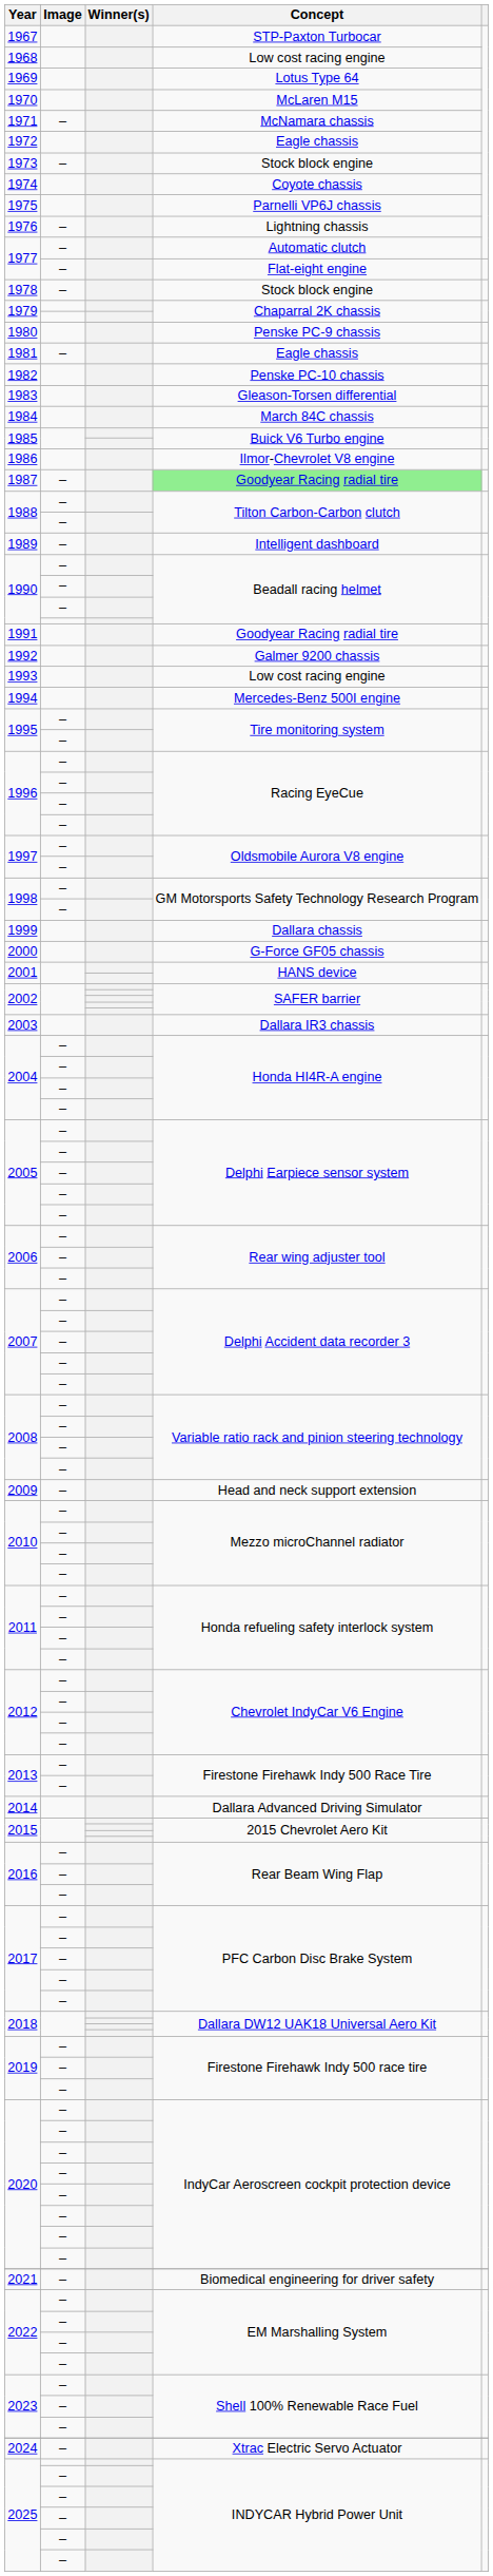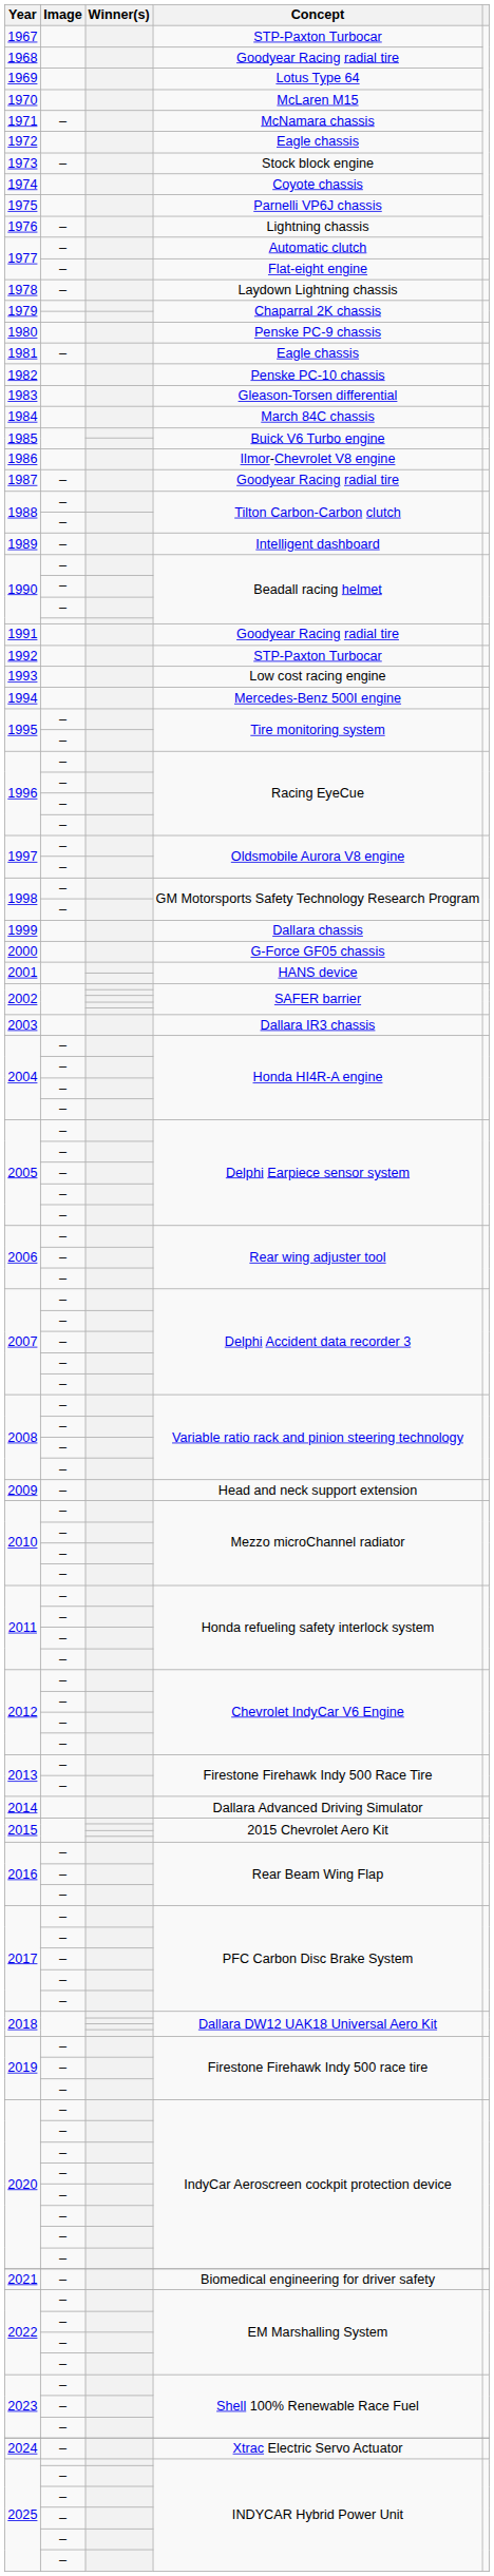 <table class="wikitable plainrowheaders sortable" style="text-align:center;">
 <tr>
 <th scope="col">Year</th>
 <th scope="col" class="unsortable">Image</th>
 <th scope="col">Winner(s)</th>
 <th scope="col">Concept</th>
 <th scope="col" class="unsortable"></th>
 </tr>
 <tr>
 <td><a href='#'>1967</a></td>
 <td></td>
 <th scope="row"></th>
 <td><a href='#'>STP-Paxton Turbocar</a></td>
 <td rowspan="11" style="text-align:center;"></td>
 </tr>
 <tr>
 <td><a href='#'>1968</a></td>
 <td></td>
 <th scope="row"></th>
-<td>Low cost racing engine</td>
+<td><a href='#'>Goodyear Racing</a> <a href='#'>radial tire</a></td>
 </tr>
 <tr>
 <td><a href='#'>1969</a></td>
 <td></td>
 <th scope="row"></th>
 <td><a href='#'>Lotus Type 64</a></td>
 </tr>
 <tr>
 <td><a href='#'>1970</a></td>
 <td></td>
 <th scope="row"></th>
 <td><a href='#'>McLaren M15</a></td>
 </tr>
 <tr>
 <td><a href='#'>1971</a></td>
 <td>–</td>
 <th scope="row"></th>
 <td><a href='#'>McNamara chassis</a></td>
 </tr>
 <tr>
 <td><a href='#'>1972</a></td>
 <td></td>
 <th scope="row"></th>
 <td><a href='#'>Eagle chassis</a></td>
 </tr>
 <tr>
 <td><a href='#'>1973</a></td>
 <td>–</td>
 <th scope="row"></th>
 <td>Stock block engine</td>
 </tr>
 <tr>
 <td><a href='#'>1974</a></td>
 <td></td>
 <th scope="row"></th>
 <td><a href='#'>Coyote chassis</a></td>
 </tr>
 <tr>
 <td><a href='#'>1975</a></td>
 <td></td>
 <th scope="row"></th>
 <td><a href='#'>Parnelli VP6J chassis</a></td>
 </tr>
 <tr>
 <td><a href='#'>1976</a></td>
 <td>–</td>
 <th scope="row"></th>
 <td>Lightning chassis</td>
 </tr>
 <tr>
 <td rowspan="2"><a href='#'>1977</a></td>
 <td>–</td>
 <th scope="row"></th>
 <td><a href='#'>Automatic clutch</a></td>
 </tr>
 <tr>
 <td>–</td>
 <th scope="row"></th>
 <td><a href='#'>Flat-eight engine</a></td>
 <td></td>
 </tr>
 <tr>
 <td><a href='#'>1978</a></td>
 <td>–</td>
 <th scope="row"></th>
-<td>Stock block engine</td>
+<td>Laydown Lightning chassis</td>
 <td style="text-align:center;"></td>
 </tr>
 <tr>
 <td rowspan="2"><a href='#'>1979</a></td>
 <td></td>
 <th scope="row"></th>
 <td rowspan="2"><a href='#'>Chaparral 2K chassis</a></td>
 <td rowspan="2" style="text-align:center;"></td>
 </tr>
 <tr>
 <td></td>
 <th scope="row"></th>
 </tr>
 <tr>
 <td><a href='#'>1980</a></td>
 <td></td>
 <th scope="row"></th>
 <td><a href='#'>Penske PC-9 chassis</a></td>
 <td style="text-align:center;"></td>
 </tr>
 <tr>
 <td><a href='#'>1981</a></td>
 <td>–</td>
 <th scope="row"></th>
 <td><a href='#'>Eagle chassis</a></td>
 <td style="text-align:center;"></td>
 </tr>
 <tr>
 <td><a href='#'>1982</a></td>
 <td></td>
 <th scope="row"></th>
 <td><a href='#'>Penske PC-10 chassis</a></td>
 <td style="text-align:center;"></td>
 </tr>
 <tr>
 <td><a href='#'>1983</a></td>
 <td></td>
 <th scope="row"></th>
 <td><a href='#'>Gleason-Torsen differential</a></td>
 <td style="text-align:center;"></td>
 </tr>
 <tr>
 <td><a href='#'>1984</a></td>
 <td></td>
 <th scope="row"></th>
 <td><a href='#'>March 84C chassis</a></td>
 <td style="text-align:center;"></td>
 </tr>
 <tr>
 <td rowspan="2"><a href='#'>1985</a></td>
 <td rowspan="2"></td>
 <th scope="row"></th>
 <td rowspan="2"><a href='#'>Buick V6 Turbo engine</a></td>
 <td rowspan="2" style="text-align:center;"></td>
 </tr>
 <tr>
 <th scope="row"></th>
 </tr>
 <tr>
 <td><a href='#'>1986</a></td>
 <td></td>
 <th scope="row"></th>
 <td><a href='#'>Ilmor</a>-<a href='#'>Chevrolet V8 engine</a></td>
 <td style="text-align:center;"></td>
 </tr>
 <tr>
 <td><a href='#'>1987</a></td>
 <td>–</td>
 <th scope="row"></th>
-<td style="background: lightgreen;"><a href='#'>Goodyear Racing</a> <a href='#'>radial tire</a></td>
+<td><a href='#'>Goodyear Racing</a> <a href='#'>radial tire</a></td>
 <td style="text-align:center;"></td>
 </tr>
 <tr>
 <td rowspan="2"><a href='#'>1988</a></td>
 <td>–</td>
 <th scope="row"></th>
 <td rowspan="2"><a href='#'>Tilton Carbon-Carbon</a> <a href='#'>clutch</a></td>
 <td rowspan="2" style="text-align:center;"></td>
 </tr>
 <tr>
 <td>–</td>
 <th scope="row"></th>
 </tr>
 <tr>
 <td><a href='#'>1989</a></td>
 <td>–</td>
 <th scope="row"></th>
 <td><a href='#'>Intelligent dashboard</a></td>
 <td style="text-align:center;"></td>
 </tr>
 <tr>
 <td rowspan="4"><a href='#'>1990</a></td>
 <td>–</td>
 <th scope="row"></th>
 <td rowspan="4">Beadall racing <a href='#'>helmet</a></td>
 <td rowspan="4" style="text-align:center;"></td>
 </tr>
 <tr>
 <td>–</td>
 <th scope="row"></th>
 </tr>
 <tr>
 <td>–</td>
 <th scope="row"></th>
 </tr>
 <tr>
 <td></td>
 <th scope="row"></th>
 </tr>
 <tr>
 <td><a href='#'>1991</a></td>
 <td></td>
 <th scope="row"></th>
 <td><a href='#'>Goodyear Racing</a> <a href='#'>radial tire</a></td>
 <td style="text-align:center;"></td>
 </tr>
 <tr>
 <td><a href='#'>1992</a></td>
 <td></td>
 <th scope="row"></th>
-<td><a href='#'>Galmer 9200 chassis</a></td>
+<td><a href='#'>STP-Paxton Turbocar</a></td>
 <td style="text-align:center;"></td>
 </tr>
 <tr>
 <td><a href='#'>1993</a></td>
 <td></td>
 <th scope="row"></th>
 <td>Low cost racing engine</td>
 <td style="text-align:center;"></td>
 </tr>
 <tr>
 <td><a href='#'>1994</a></td>
 <td></td>
 <th scope="row"></th>
 <td><a href='#'>Mercedes-Benz 500I engine</a></td>
 <td style="text-align:center;"></td>
 </tr>
 <tr>
 <td rowspan="2"><a href='#'>1995</a></td>
 <td>–</td>
 <th scope="row"></th>
 <td rowspan="2"><a href='#'>Tire monitoring system</a></td>
 <td rowspan="2" style="text-align:center;"></td>
 </tr>
 <tr>
 <td>–</td>
 <th scope="row"></th>
 </tr>
 <tr>
 <td rowspan="4"><a href='#'>1996</a></td>
 <td>–</td>
 <th scope="row"></th>
 <td rowspan="4">Racing EyeCue</td>
 <td rowspan="4" style="text-align:center;"></td>
 </tr>
 <tr>
 <td>–</td>
 <th scope="row"></th>
 </tr>
 <tr>
 <td>–</td>
 <th scope="row"></th>
 </tr>
 <tr>
 <td>–</td>
 <th scope="row"></th>
 </tr>
 <tr>
 <td rowspan="2"><a href='#'>1997</a></td>
 <td>–</td>
 <th scope="row"></th>
 <td rowspan="2"><a href='#'>Oldsmobile Aurora V8 engine</a></td>
 <td rowspan="2" style="text-align:center;"></td>
 </tr>
 <tr>
 <td>–</td>
 <th scope="row"></th>
 </tr>
 <tr>
 <td rowspan="2"><a href='#'>1998</a></td>
 <td>–</td>
 <th scope="row"></th>
 <td rowspan="2">GM Motorsports Safety Technology Research Program</td>
 <td rowspan="2" style="text-align:center;"></td>
 </tr>
 <tr>
 <td>–</td>
 <th scope="row"></th>
 </tr>
 <tr>
 <td><a href='#'>1999</a></td>
 <td></td>
 <th scope="row"></th>
 <td><a href='#'>Dallara chassis</a></td>
 <td style="text-align:center;"></td>
 </tr>
 <tr>
 <td><a href='#'>2000</a></td>
 <td></td>
 <th scope="row"></th>
 <td><a href='#'>G-Force GF05 chassis</a></td>
 <td style="text-align:center;"></td>
 </tr>
 <tr>
 <td rowspan="2"><a href='#'>2001</a></td>
 <td rowspan="2"></td>
 <th scope="row"></th>
 <td rowspan="2"><a href='#'>HANS device</a></td>
 <td rowspan="2" style="text-align:center;"></td>
 </tr>
 <tr>
 <th scope="row"></th>
 </tr>
 <tr>
 <td rowspan="5"><a href='#'>2002</a></td>
 <td rowspan="5"></td>
 <th scope="row"></th>
 <td rowspan="5"><a href='#'>SAFER barrier</a></td>
 <td rowspan="5" style="text-align:center;"></td>
 </tr>
 <tr>
 <th scope="row"></th>
 </tr>
 <tr>
 <th scope="row"></th>
 </tr>
 <tr>
 <th scope="row"></th>
 </tr>
 <tr>
 <th scope="row"></th>
 </tr>
 <tr>
 <td><a href='#'>2003</a></td>
 <td></td>
 <th scope="row"></th>
 <td><a href='#'>Dallara IR3 chassis</a></td>
 <td style="text-align:center;"></td>
 </tr>
 <tr>
 <td rowspan="4"><a href='#'>2004</a></td>
 <td>–</td>
 <th scope="row"></th>
 <td rowspan="4"><a href='#'>Honda HI4R-A engine</a></td>
 <td rowspan="4" style="text-align:center;"></td>
 </tr>
 <tr>
 <td>–</td>
 <th scope="row"></th>
 </tr>
 <tr>
 <td>–</td>
 <th scope="row"></th>
 </tr>
 <tr>
 <td>–</td>
 <th scope="row"></th>
 </tr>
 <tr>
 <td rowspan="5"><a href='#'>2005</a></td>
 <td>–</td>
 <th scope="row"></th>
 <td rowspan="5"><a href='#'>Delphi</a> <a href='#'>Earpiece sensor system</a></td>
 <td rowspan="5" style="text-align:center;"></td>
 </tr>
 <tr>
 <td>–</td>
 <th scope="row"></th>
 </tr>
 <tr>
 <td>–</td>
 <th scope="row"></th>
 </tr>
 <tr>
 <td>–</td>
 <th scope="row"></th>
 </tr>
 <tr>
 <td>–</td>
 <th scope="row"></th>
 </tr>
 <tr>
 <td rowspan="3"><a href='#'>2006</a></td>
 <td>–</td>
 <th scope="row"></th>
 <td rowspan="3"><a href='#'>Rear wing adjuster tool</a></td>
 <td rowspan="3" style="text-align:center;"></td>
 </tr>
 <tr>
 <td>–</td>
 <th scope="row"></th>
 </tr>
 <tr>
 <td>–</td>
 <th scope="row"></th>
 </tr>
 <tr>
 <td rowspan="5"><a href='#'>2007</a></td>
 <td>–</td>
 <th scope="row"></th>
 <td rowspan="5"><a href='#'>Delphi</a> <a href='#'>Accident data recorder 3</a></td>
 <td rowspan="5" style="text-align:center;"></td>
 </tr>
 <tr>
 <td>–</td>
 <th scope="row"></th>
 </tr>
 <tr>
 <td>–</td>
 <th scope="row"></th>
 </tr>
 <tr>
 <td>–</td>
 <th scope="row"></th>
 </tr>
 <tr>
 <td>–</td>
 <th scope="row"></th>
 </tr>
 <tr>
 <td rowspan="4"><a href='#'>2008</a></td>
 <td>–</td>
 <th scope="row"></th>
 <td rowspan="4"><a href='#'>Variable ratio rack and pinion steering technology</a></td>
 <td rowspan="4" style="text-align:center;"></td>
 </tr>
 <tr>
 <td>–</td>
 <th scope="row"></th>
 </tr>
 <tr>
 <td>–</td>
 <th scope="row"></th>
 </tr>
 <tr>
 <td>–</td>
 <th scope="row"></th>
 </tr>
 <tr>
 <td><a href='#'>2009</a></td>
 <td>–</td>
 <th scope="row"></th>
 <td>Head and neck support extension</td>
 <td style="text-align:center;"></td>
 </tr>
 <tr>
 <td rowspan="4"><a href='#'>2010</a></td>
 <td>–</td>
 <th scope="row"></th>
 <td rowspan="4">Mezzo microChannel radiator</td>
 <td rowspan="4" style="text-align:center;"></td>
 </tr>
 <tr>
 <td>–</td>
 <th scope="row"></th>
 </tr>
 <tr>
 <td>–</td>
 <th scope="row"></th>
 </tr>
 <tr>
 <td>–</td>
 <th scope="row"></th>
 </tr>
 <tr>
 <td rowspan="4"><a href='#'>2011</a></td>
 <td>–</td>
 <th scope="row"></th>
 <td rowspan="4">Honda refueling safety interlock system</td>
 <td rowspan="4" style="text-align:center;"></td>
 </tr>
 <tr>
 <td>–</td>
 <th scope="row"></th>
 </tr>
 <tr>
 <td>–</td>
 <th scope="row"></th>
 </tr>
 <tr>
 <td>–</td>
 <th scope="row"></th>
 </tr>
 <tr>
 <td rowspan="4"><a href='#'>2012</a></td>
 <td>–</td>
 <th scope="row"></th>
 <td rowspan="4"><a href='#'>Chevrolet IndyCar V6 Engine</a></td>
 <td rowspan="4" style="text-align:center;"></td>
 </tr>
 <tr>
 <td>–</td>
 <th scope="row"></th>
 </tr>
 <tr>
 <td>–</td>
 <th scope="row"></th>
 </tr>
 <tr>
 <td>–</td>
 <th scope="row"></th>
 </tr>
 <tr>
 <td rowspan="2"><a href='#'>2013</a></td>
 <td>–</td>
 <th scope="row"></th>
 <td rowspan="2">Firestone Firehawk Indy 500 Race Tire</td>
 <td rowspan="2" style="text-align:center;"></td>
 </tr>
 <tr>
 <td>–</td>
 <th scope="row"></th>
 </tr>
 <tr>
 <td><a href='#'>2014</a></td>
 <td></td>
 <th scope="row"></th>
 <td>Dallara Advanced Driving Simulator</td>
 <td style="text-align:center;"></td>
 </tr>
 <tr>
 <td rowspan="4"><a href='#'>2015</a></td>
 <td rowspan="4"></td>
 <th scope="row"></th>
 <td data-sort-value="CHE" rowspan="4">2015 Chevrolet Aero Kit</td>
 <td rowspan="4" style="text-align:center;"></td>
 </tr>
 <tr>
 <th scope="row"></th>
 </tr>
 <tr>
 <th scope="row"></th>
 </tr>
 <tr>
 <th scope="row"></th>
 </tr>
 <tr>
 <td rowspan="3"><a href='#'>2016</a></td>
 <td>–</td>
 <th scope="row"></th>
 <td rowspan="3">Rear Beam Wing Flap</td>
 <td rowspan="3" style="text-align:center;"></td>
 </tr>
 <tr>
 <td>–</td>
 <th scope="row"></th>
 </tr>
 <tr>
 <td>–</td>
 <th scope="row"></th>
 </tr>
 <tr>
 <td rowspan="5"><a href='#'>2017</a></td>
 <td>–</td>
 <th scope="row"></th>
 <td rowspan="5">PFC Carbon Disc Brake System</td>
 <td rowspan="5" style="text-align:center;"></td>
 </tr>
 <tr>
 <td>–</td>
 <th scope="row"> </th>
 </tr>
 <tr>
 <td>–</td>
 <th scope="row"></th>
 </tr>
 <tr>
 <td>–</td>
 <th scope="row"></th>
 </tr>
 <tr>
 <td>–</td>
 <th scope="row"></th>
 </tr>
 <tr>
 <td rowspan="4"><a href='#'>2018</a></td>
 <td rowspan="4"></td>
 <th scope="row"></th>
 <td rowspan="4"><a href='#'>Dallara DW12 UAK18 Universal Aero Kit</a></td>
 <td rowspan="4" style="text-align:center;"></td>
 </tr>
 <tr>
 <th scope="row"></th>
 </tr>
 <tr>
 <th scope="row"></th>
 </tr>
 <tr>
 <th scope="row"></th>
 </tr>
 <tr>
 <td rowspan="3"><a href='#'>2019</a></td>
 <td>–</td>
 <th scope="row"></th>
 <td rowspan="3">Firestone Firehawk Indy 500 race tire</td>
 <td rowspan="3" style="text-align:center;"></td>
 </tr>
 <tr>
 <td>–</td>
 <th scope="row"></th>
 </tr>
 <tr>
 <td>–</td>
 <th scope="row"></th>
 </tr>
 <tr>
 <td rowspan="8"><a href='#'>2020</a></td>
 <td>–</td>
 <th scope="row"></th>
 <td rowspan="8">IndyCar Aeroscreen cockpit protection device</td>
 <td rowspan="8" style="text-align:center;"></td>
 </tr>
 <tr>
 <td>–</td>
 <th scope="row"></th>
 </tr>
 <tr>
 <td>–</td>
 <th scope="row"></th>
 </tr>
 <tr>
 <td>–</td>
 <th scope="row"></th>
 </tr>
 <tr>
 <td>–</td>
 <th scope="row"></th>
 </tr>
 <tr>
 <td>–</td>
 <th scope="row"></th>
 </tr>
 <tr>
 <td>–</td>
 <th scope="row"></th>
 </tr>
 <tr>
 <td>–</td>
 <th scope="row"></th>
 </tr>
 <tr>
 </tr>
 <tr>
 <td><a href='#'>2021</a></td>
 <td>–</td>
 <th scope="row"></th>
 <td>Biomedical engineering for driver safety</td>
 <td style="text-align:center;"></td>
 </tr>
 <tr>
 <td rowspan="4"><a href='#'>2022</a></td>
 <td>–</td>
 <th scope="row"></th>
 <td rowspan="4">EM Marshalling System</td>
 <td rowspan="4" style="text-align:center;"></td>
 </tr>
 <tr>
 <td>–</td>
 <th scope="row"></th>
 </tr>
 <tr>
 <td>–</td>
 <th scope="row"></th>
 </tr>
 <tr>
 <td>–</td>
 <th scope="row"></th>
 </tr>
 <tr>
 <td rowspan="3"><a href='#'>2023</a></td>
 <td>–</td>
 <th scope="row"></th>
 <td rowspan="3"><a href='#'>Shell</a> 100% Renewable Race Fuel</td>
 <td rowspan="3" style="text-align:center;"></td>
 </tr>
 <tr>
 <td>–</td>
 <th scope="row"></th>
 </tr>
 <tr>
 <td>–</td>
 <th scope="row"></th>
 </tr>
 <tr>
 </tr>
 <tr>
 <td><a href='#'>2024</a></td>
 <td>–</td>
 <th scope="row"></th>
 <td><a href='#'>Xtrac</a> Electric Servo Actuator</td>
 <td style="text-align:center;"></td>
 </tr>
 <tr>
 <td rowspan="6"><a href='#'>2025</a></td>
 <td></td>
 <th scope="row"></th>
 <td rowspan="6">INDYCAR Hybrid Power Unit</td>
 <td rowspan="6" style="text-align:center;"></td>
 </tr>
 <tr>
 <td>–</td>
 <th scope="row"></th>
 </tr>
 <tr>
 <td>–</td>
 <th scope="row"></th>
 </tr>
 <tr>
 <td>–</td>
 <th scope="row"></th>
 </tr>
 <tr>
 <td>–</td>
 <th scope="row"></th>
 </tr>
 <tr>
 <td>–</td>
 <th scope="row"></th>
 </tr>
 </table>
